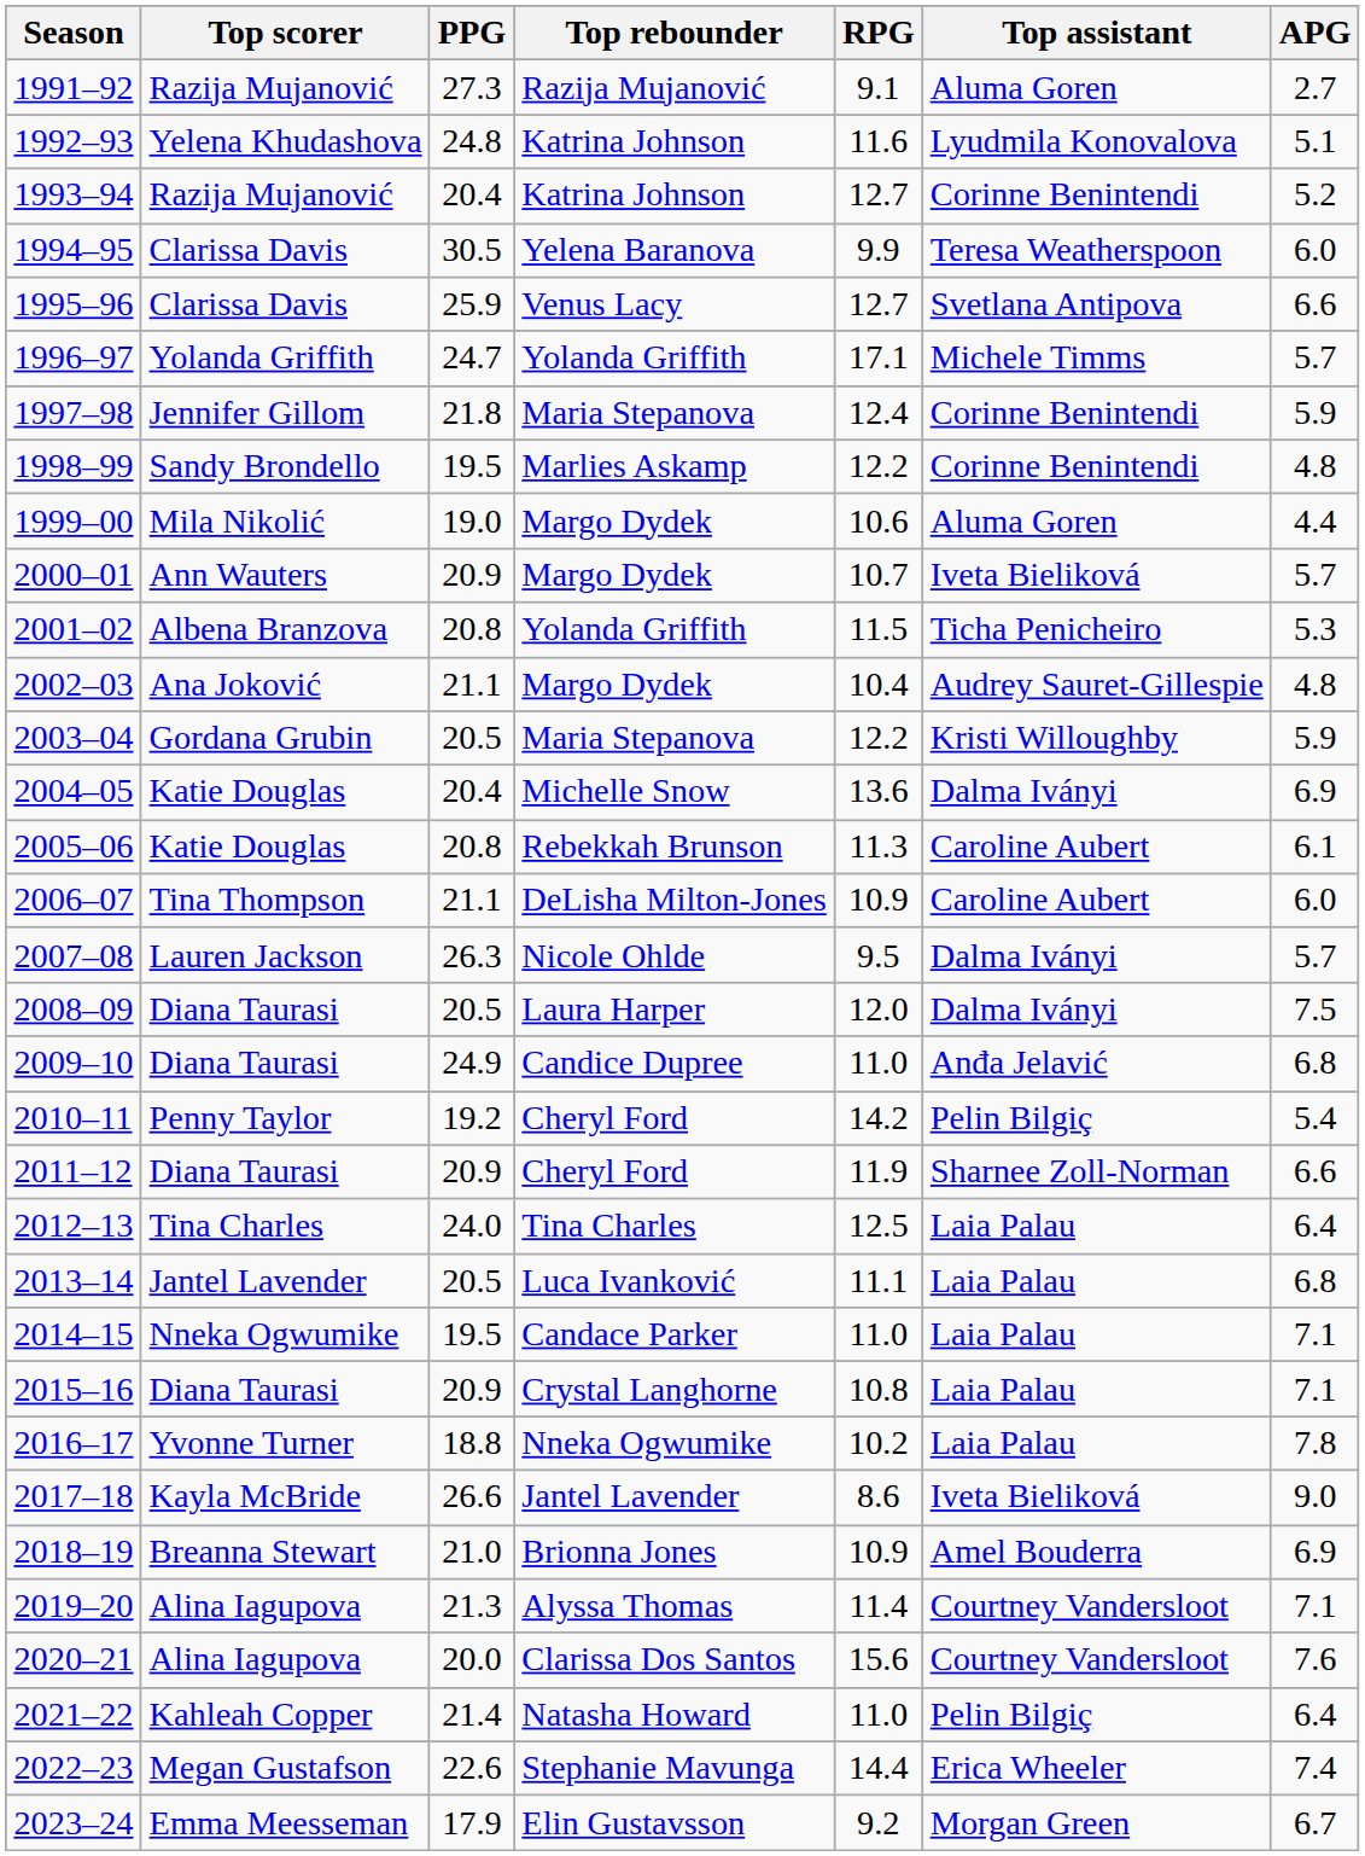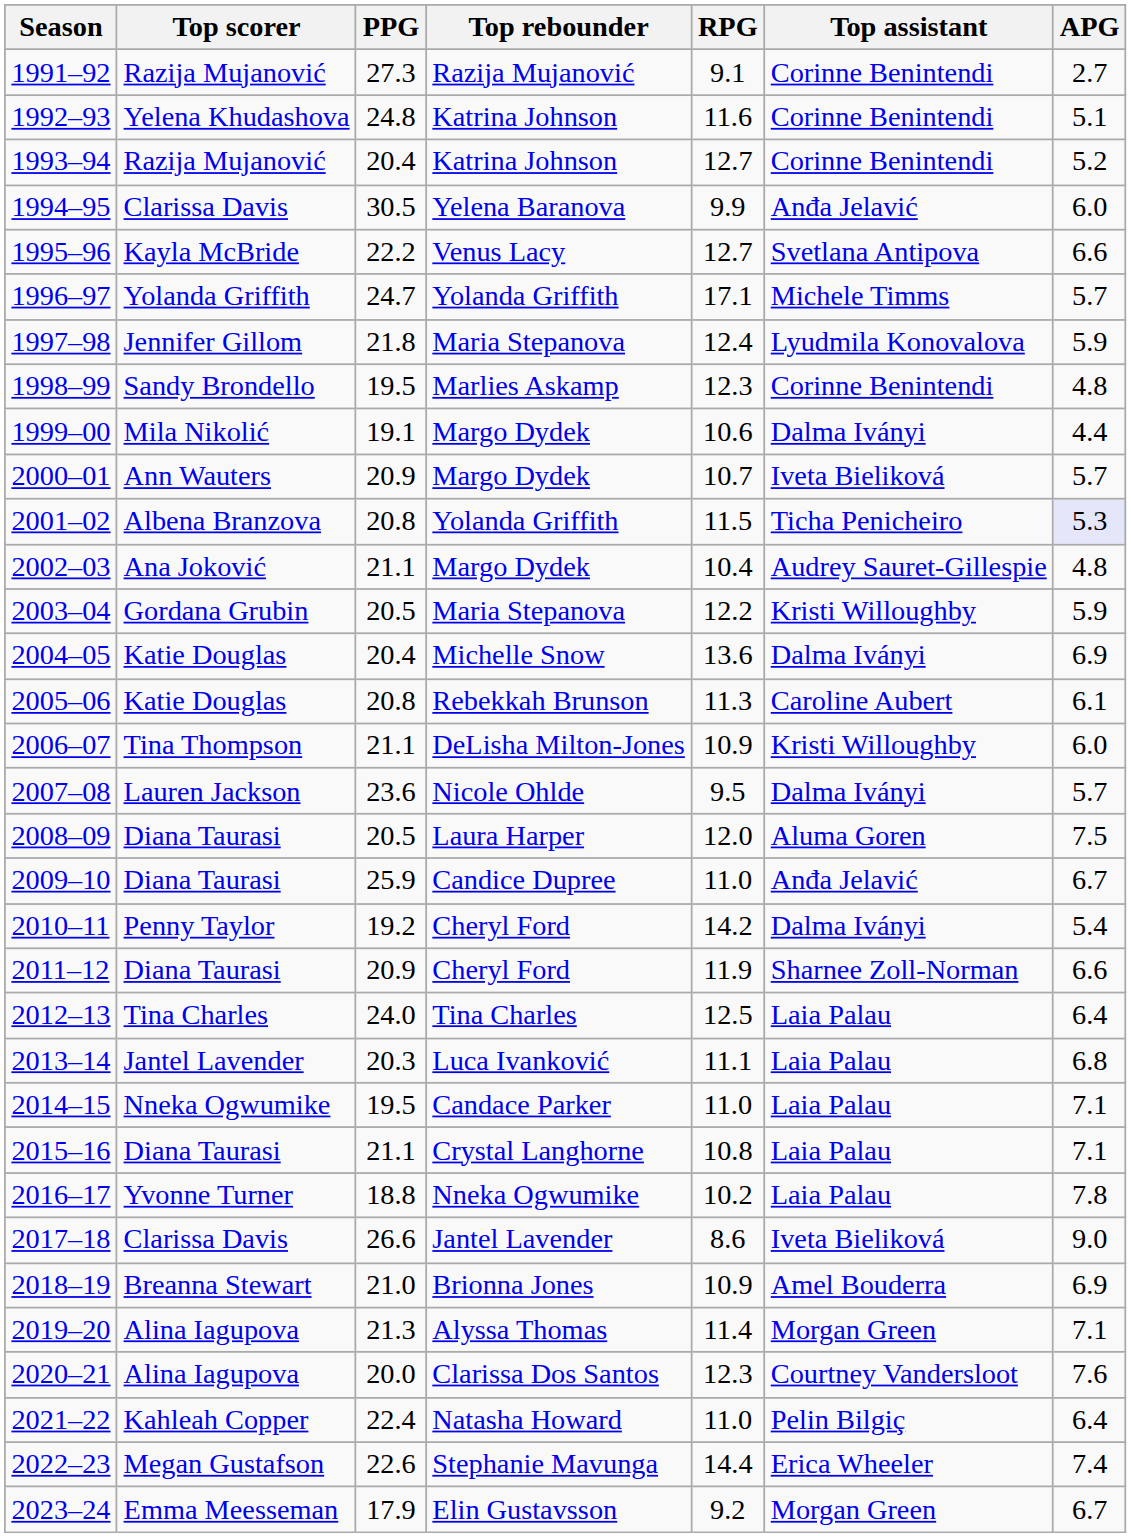 <table class="wikitable">
 <tr>
 <th>Season</th>
 <th>Top scorer</th>
 <th>PPG</th>
 <th>Top rebounder</th>
 <th>RPG</th>
 <th>Top assistant</th>
 <th>APG</th>
 </tr>
 <tr>
 <td><a href='#'>1991–92</a></td>
 <td> <a href='#'>Razija Mujanović</a></td>
 <td align="center">27.3</td>
 <td> <a href='#'>Razija Mujanović</a></td>
 <td align="center">9.1</td>
-<td> <a href='#'>Aluma Goren</a></td>
+<td> <a href='#'>Corinne Benintendi</a></td>
 <td align="center">2.7</td>
 </tr>
 <tr>
 <td><a href='#'>1992–93</a></td>
 <td> <a href='#'>Yelena Khudashova</a></td>
 <td align="center">24.8</td>
 <td> <a href='#'>Katrina Johnson</a></td>
 <td align="center">11.6</td>
-<td> <a href='#'>Lyudmila Konovalova</a></td>
+<td> <a href='#'>Corinne Benintendi</a></td>
 <td align="center">5.1</td>
 </tr>
 <tr>
 <td><a href='#'>1993–94</a></td>
 <td> <a href='#'>Razija Mujanović</a></td>
 <td align="center">20.4</td>
 <td> <a href='#'>Katrina Johnson</a></td>
 <td align="center">12.7</td>
 <td> <a href='#'>Corinne Benintendi</a></td>
 <td align="center">5.2</td>
 </tr>
 <tr>
 <td><a href='#'>1994–95</a></td>
 <td> <a href='#'>Clarissa Davis</a></td>
 <td align="center">30.5</td>
 <td> <a href='#'>Yelena Baranova</a></td>
 <td align="center">9.9</td>
-<td> <a href='#'>Teresa Weatherspoon</a></td>
+<td> <a href='#'>Anđa Jelavić</a></td>
 <td align="center">6.0</td>
 </tr>
 <tr>
 <td><a href='#'>1995–96</a></td>
-<td> <a href='#'>Clarissa Davis</a></td>
-<td align="center">25.9</td>
+<td> <a href='#'>Kayla McBride</a></td>
+<td align="center">22.2</td>
 <td> <a href='#'>Venus Lacy</a></td>
 <td align="center">12.7</td>
 <td> <a href='#'>Svetlana Antipova</a></td>
 <td align="center">6.6</td>
 </tr>
 <tr>
 <td><a href='#'>1996–97</a></td>
 <td> <a href='#'>Yolanda Griffith</a></td>
 <td align="center">24.7</td>
 <td> <a href='#'>Yolanda Griffith</a></td>
 <td align="center">17.1</td>
 <td> <a href='#'>Michele Timms</a></td>
 <td align="center">5.7</td>
 </tr>
 <tr>
 <td><a href='#'>1997–98</a></td>
 <td> <a href='#'>Jennifer Gillom</a></td>
 <td align="center">21.8</td>
 <td> <a href='#'>Maria Stepanova</a></td>
 <td align="center">12.4</td>
-<td> <a href='#'>Corinne Benintendi</a></td>
+<td> <a href='#'>Lyudmila Konovalova</a></td>
 <td align="center">5.9</td>
 </tr>
 <tr>
 <td><a href='#'>1998–99</a></td>
 <td> <a href='#'>Sandy Brondello</a></td>
 <td align="center">19.5</td>
 <td> <a href='#'>Marlies Askamp</a></td>
-<td align="center">12.2</td>
+<td align="center">12.3</td>
 <td> <a href='#'>Corinne Benintendi</a></td>
 <td align="center">4.8</td>
 </tr>
 <tr>
 <td><a href='#'>1999–00</a></td>
 <td> <a href='#'>Mila Nikolić</a></td>
-<td align="center">19.0</td>
+<td align="center">19.1</td>
 <td> <a href='#'>Margo Dydek</a></td>
 <td align="center">10.6</td>
-<td> <a href='#'>Aluma Goren</a></td>
+<td> <a href='#'>Dalma Iványi</a></td>
 <td align="center">4.4</td>
 </tr>
 <tr>
 <td><a href='#'>2000–01</a></td>
 <td> <a href='#'>Ann Wauters</a></td>
 <td align="center">20.9</td>
 <td> <a href='#'>Margo Dydek</a></td>
 <td align="center">10.7</td>
 <td> <a href='#'>Iveta Bieliková</a></td>
 <td align="center">5.7</td>
 </tr>
 <tr>
 <td><a href='#'>2001–02</a></td>
 <td> <a href='#'>Albena Branzova</a></td>
 <td align="center">20.8</td>
 <td> <a href='#'>Yolanda Griffith</a></td>
 <td align="center">11.5</td>
 <td> <a href='#'>Ticha Penicheiro</a></td>
-<td align="center">5.3</td>
+<td align="center" style="background: lavender;">5.3</td>
 </tr>
 <tr>
 <td><a href='#'>2002–03</a></td>
 <td> <a href='#'>Ana Joković</a></td>
 <td align="center">21.1</td>
 <td> <a href='#'>Margo Dydek</a></td>
 <td align="center">10.4</td>
 <td> <a href='#'>Audrey Sauret-Gillespie</a></td>
 <td align="center">4.8</td>
 </tr>
 <tr>
 <td><a href='#'>2003–04</a></td>
 <td> <a href='#'>Gordana Grubin</a></td>
 <td align="center">20.5</td>
 <td> <a href='#'>Maria Stepanova</a></td>
 <td align="center">12.2</td>
 <td> <a href='#'>Kristi Willoughby</a></td>
 <td align="center">5.9</td>
 </tr>
 <tr>
 <td><a href='#'>2004–05</a></td>
 <td> <a href='#'>Katie Douglas</a></td>
 <td align="center">20.4</td>
 <td> <a href='#'>Michelle Snow</a></td>
 <td align="center">13.6</td>
 <td> <a href='#'>Dalma Iványi</a></td>
 <td align="center">6.9</td>
 </tr>
 <tr>
 <td><a href='#'>2005–06</a></td>
 <td> <a href='#'>Katie Douglas</a></td>
 <td align="center">20.8</td>
 <td> <a href='#'>Rebekkah Brunson</a></td>
 <td align="center">11.3</td>
 <td> <a href='#'>Caroline Aubert</a></td>
 <td align="center">6.1</td>
 </tr>
 <tr>
 <td><a href='#'>2006–07</a></td>
 <td> <a href='#'>Tina Thompson</a></td>
 <td align="center">21.1</td>
 <td> <a href='#'>DeLisha Milton-Jones</a></td>
 <td align="center">10.9</td>
-<td> <a href='#'>Caroline Aubert</a></td>
+<td> <a href='#'>Kristi Willoughby</a></td>
 <td align="center">6.0</td>
 </tr>
 <tr>
 <td><a href='#'>2007–08</a></td>
 <td> <a href='#'>Lauren Jackson</a></td>
-<td align="center">26.3</td>
+<td align="center">23.6</td>
 <td> <a href='#'>Nicole Ohlde</a></td>
 <td align="center">9.5</td>
 <td> <a href='#'>Dalma Iványi</a></td>
 <td align="center">5.7</td>
 </tr>
 <tr>
 <td><a href='#'>2008–09</a></td>
 <td> <a href='#'>Diana Taurasi</a></td>
 <td align="center">20.5</td>
 <td> <a href='#'>Laura Harper</a></td>
 <td align="center">12.0</td>
-<td> <a href='#'>Dalma Iványi</a></td>
+<td> <a href='#'>Aluma Goren</a></td>
 <td align="center">7.5</td>
 </tr>
 <tr>
 <td><a href='#'>2009–10</a></td>
 <td> <a href='#'>Diana Taurasi</a></td>
-<td align="center">24.9</td>
+<td align="center">25.9</td>
 <td> <a href='#'>Candice Dupree</a></td>
 <td align="center">11.0</td>
 <td> <a href='#'>Anđa Jelavić</a></td>
-<td align="center">6.8</td>
+<td align="center">6.7</td>
 </tr>
 <tr>
 <td><a href='#'>2010–11</a></td>
 <td> <a href='#'>Penny Taylor</a></td>
 <td align="center">19.2</td>
 <td> <a href='#'>Cheryl Ford</a></td>
 <td align="center">14.2</td>
-<td> <a href='#'>Pelin Bilgiç</a></td>
+<td> <a href='#'>Dalma Iványi</a></td>
 <td align="center">5.4</td>
 </tr>
 <tr>
 <td><a href='#'>2011–12</a></td>
 <td> <a href='#'>Diana Taurasi</a></td>
 <td align="center">20.9</td>
 <td> <a href='#'>Cheryl Ford</a></td>
 <td align="center">11.9</td>
 <td> <a href='#'>Sharnee Zoll-Norman</a></td>
 <td align="center">6.6</td>
 </tr>
 <tr>
 <td><a href='#'>2012–13</a></td>
 <td> <a href='#'>Tina Charles</a></td>
 <td align="center">24.0</td>
 <td> <a href='#'>Tina Charles</a></td>
 <td align="center">12.5</td>
 <td> <a href='#'>Laia Palau</a></td>
 <td align="center">6.4</td>
 </tr>
 <tr>
 <td><a href='#'>2013–14</a></td>
 <td> <a href='#'>Jantel Lavender</a></td>
-<td align="center">20.5</td>
+<td align="center">20.3</td>
 <td> <a href='#'>Luca Ivanković</a></td>
 <td align="center">11.1</td>
 <td> <a href='#'>Laia Palau</a></td>
 <td align="center">6.8</td>
 </tr>
 <tr>
 <td><a href='#'>2014–15</a></td>
 <td> <a href='#'>Nneka Ogwumike</a></td>
 <td align="center">19.5</td>
 <td> <a href='#'>Candace Parker</a></td>
 <td align="center">11.0</td>
 <td> <a href='#'>Laia Palau</a></td>
 <td align="center">7.1</td>
 </tr>
 <tr>
 <td><a href='#'>2015–16</a></td>
 <td> <a href='#'>Diana Taurasi</a></td>
-<td align="center">20.9</td>
+<td align="center">21.1</td>
 <td> <a href='#'>Crystal Langhorne</a></td>
 <td align="center">10.8</td>
 <td> <a href='#'>Laia Palau</a></td>
 <td align="center">7.1</td>
 </tr>
 <tr>
 <td><a href='#'>2016–17</a></td>
 <td> <a href='#'>Yvonne Turner</a></td>
 <td align="center">18.8</td>
 <td> <a href='#'>Nneka Ogwumike</a></td>
 <td align="center">10.2</td>
 <td> <a href='#'>Laia Palau</a></td>
 <td align="center">7.8</td>
 </tr>
 <tr>
 <td><a href='#'>2017–18</a></td>
-<td> <a href='#'>Kayla McBride</a></td>
+<td> <a href='#'>Clarissa Davis</a></td>
 <td align="center">26.6</td>
 <td> <a href='#'>Jantel Lavender</a></td>
 <td align="center">8.6</td>
 <td> <a href='#'>Iveta Bieliková</a></td>
 <td align="center">9.0</td>
 </tr>
 <tr>
 <td><a href='#'>2018–19</a></td>
 <td> <a href='#'>Breanna Stewart</a></td>
 <td align=center>21.0</td>
 <td> <a href='#'>Brionna Jones</a></td>
 <td align=center>10.9</td>
 <td> <a href='#'>Amel Bouderra</a></td>
 <td align=center>6.9</td>
 </tr>
 <tr>
 <td><a href='#'>2019–20</a></td>
 <td> <a href='#'>Alina Iagupova</a></td>
 <td align=center>21.3</td>
 <td> <a href='#'>Alyssa Thomas</a></td>
 <td align=center>11.4</td>
-<td> <a href='#'>Courtney Vandersloot</a></td>
+<td> <a href='#'>Morgan Green</a></td>
 <td align=center>7.1</td>
 </tr>
 <tr>
 <td><a href='#'>2020–21</a></td>
 <td> <a href='#'>Alina Iagupova</a></td>
 <td align=center>20.0</td>
 <td> <a href='#'>Clarissa Dos Santos</a></td>
-<td align=center>15.6</td>
+<td align=center>12.3</td>
 <td> <a href='#'>Courtney Vandersloot</a></td>
 <td align=center>7.6</td>
 </tr>
 <tr>
 <td><a href='#'>2021–22</a></td>
 <td> <a href='#'>Kahleah Copper</a></td>
-<td align=center>21.4</td>
+<td align=center>22.4</td>
 <td> <a href='#'>Natasha Howard</a></td>
 <td align=center>11.0</td>
 <td> <a href='#'>Pelin Bilgiç</a></td>
 <td align=center>6.4</td>
 </tr>
 <tr>
 <td><a href='#'>2022–23</a></td>
 <td> <a href='#'>Megan Gustafson</a></td>
 <td align=center>22.6</td>
 <td> <a href='#'>Stephanie Mavunga</a></td>
 <td align=center>14.4</td>
 <td> <a href='#'>Erica Wheeler</a></td>
 <td align=center>7.4</td>
 </tr>
 <tr>
 <td><a href='#'>2023–24</a></td>
 <td> <a href='#'>Emma Meesseman</a></td>
 <td align=center>17.9</td>
 <td> <a href='#'>Elin Gustavsson</a></td>
 <td align=center>9.2</td>
 <td> <a href='#'>Morgan Green</a></td>
 <td align=center>6.7</td>
 </tr>
 </table>
